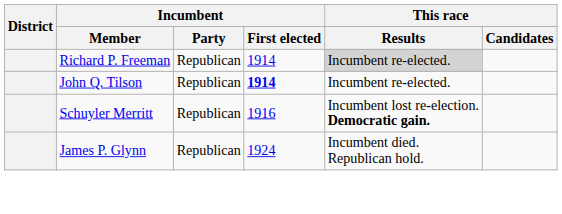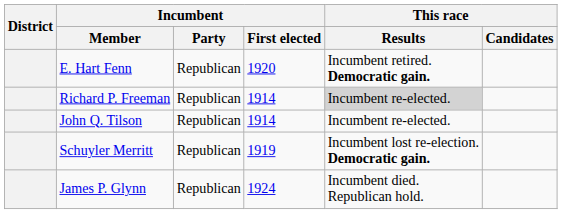 <table class=wikitable>
 <tr>
 <th rowspan=2>District</th>
 <th colspan=3>Incumbent</th>
 <th colspan=2>This race</th>
 </tr>
 <tr>
 <th>Member</th>
 <th>Party</th>
 <th>First elected</th>
 <th>Results</th>
 <th>Candidates</th>
 </tr>
 <tr>
 <th></th>
+<td><a href='#'>E. Hart Fenn</a></td>
+<td>Republican</td>
+<td><a href='#'>1920</a></td>
+<td>Incumbent retired.<br><strong>Democratic gain.</strong></td>
+<td nowrap></td>
+</tr>
+<tr>
+<th></th>
 <td><a href='#'>Richard P. Freeman</a></td>
 <td>Republican</td>
 <td><a href='#'>1914</a></td>
 <td style="background: lightgrey;">Incumbent re-elected.</td>
 <td nowrap></td>
 </tr>
 <tr>
 <th></th>
 <td><a href='#'>John Q. Tilson</a></td>
 <td>Republican</td>
-<td><strong><a href='#'>1914</a></strong></td>
+<td><a href='#'>1914</a></td>
 <td>Incumbent re-elected.</td>
 <td nowrap></td>
 </tr>
 <tr>
 <th></th>
 <td><a href='#'>Schuyler Merritt</a></td>
 <td>Republican</td>
-<td><a href='#'>1916</a></td>
+<td><a href='#'>1919</a></td>
 <td>Incumbent lost re-election.<br><strong>Democratic gain.</strong></td>
 <td nowrap></td>
 </tr>
 <tr>
 <th></th>
 <td><a href='#'>James P. Glynn</a></td>
 <td>Republican</td>
 <td><a href='#'>1924</a></td>
 <td>Incumbent died.<br>Republican hold.</td>
 <td nowrap></td>
 </tr>
 </table>
